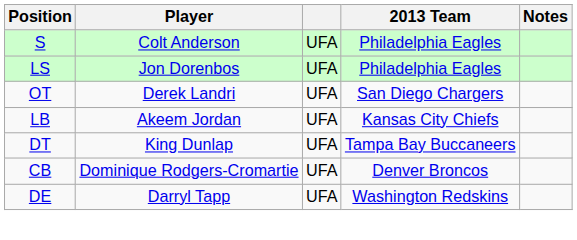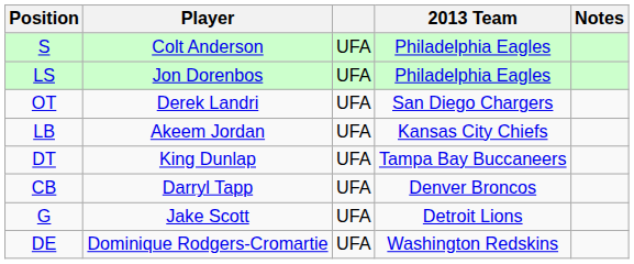 <table class="wikitable" style="text-align:center">
 <tr>
 <th>Position</th>
 <th>Player</th>
 <th></th>
 <th>2013 Team</th>
 <th>Notes</th>
 </tr>
 <tr style="background:#cfc;">
 <td><a href='#'>S</a></td>
 <td><a href='#'>Colt Anderson</a></td>
 <td>UFA</td>
 <td><a href='#'>Philadelphia Eagles</a></td>
 <td></td>
 </tr>
 <tr style="background:#cfc;">
 <td><a href='#'>LS</a></td>
 <td><a href='#'>Jon Dorenbos</a></td>
 <td>UFA</td>
 <td><a href='#'>Philadelphia Eagles</a></td>
 <td></td>
 </tr>
 <tr>
 <td><a href='#'>OT</a></td>
 <td><a href='#'>Derek Landri</a></td>
 <td>UFA</td>
 <td><a href='#'>San Diego Chargers</a></td>
 <td></td>
 </tr>
 <tr>
 <td><a href='#'>LB</a></td>
 <td><a href='#'>Akeem Jordan</a></td>
 <td>UFA</td>
 <td><a href='#'>Kansas City Chiefs</a></td>
 <td></td>
 </tr>
 <tr>
 <td><a href='#'>DT</a></td>
 <td><a href='#'>King Dunlap</a></td>
 <td>UFA</td>
 <td><a href='#'>Tampa Bay Buccaneers</a></td>
 <td></td>
 </tr>
 <tr>
 <td><a href='#'>CB</a></td>
-<td><a href='#'>Dominique Rodgers-Cromartie</a></td>
+<td><a href='#'>Darryl Tapp</a></td>
 <td>UFA</td>
 <td><a href='#'>Denver Broncos</a></td>
 <td></td>
 </tr>
 <tr>
+<td><a href='#'>G</a></td>
+<td><a href='#'>Jake Scott</a></td>
+<td>UFA</td>
+<td><a href='#'>Detroit Lions</a></td>
+<td></td>
+</tr>
+<tr>
 <td><a href='#'>DE</a></td>
-<td><a href='#'>Darryl Tapp</a></td>
+<td><a href='#'>Dominique Rodgers-Cromartie</a></td>
 <td>UFA</td>
 <td><a href='#'>Washington Redskins</a></td>
 <td></td>
 </tr>
 </table>
